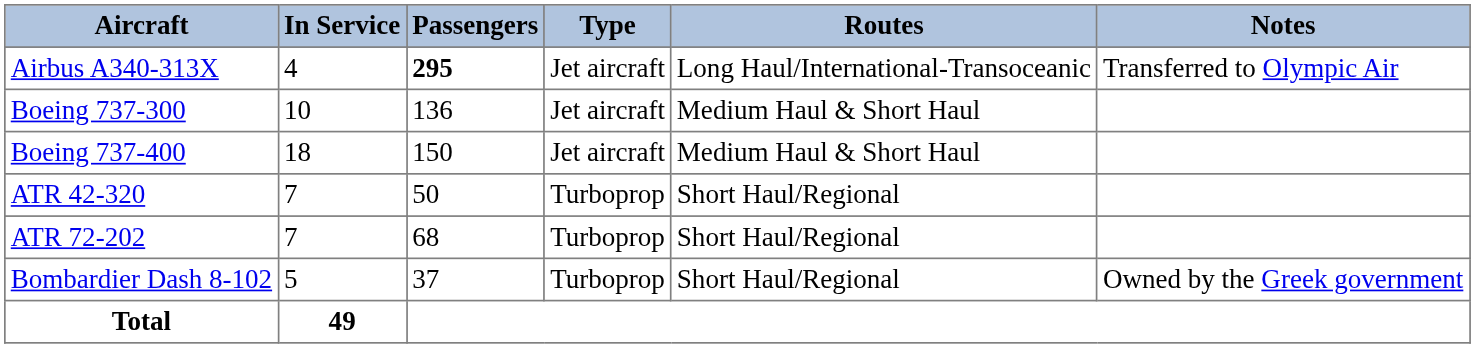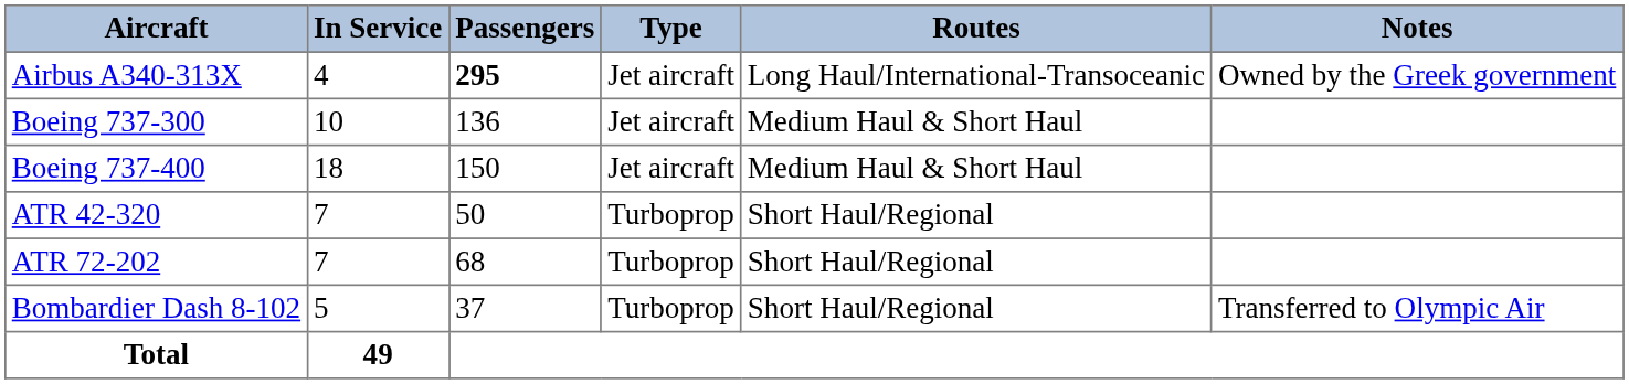 <table class="toccolours" border="1" cellpadding="3" style="border-collapse:collapse">
 <tr style="background:lightsteelblue;">
 <th>Aircraft</th>
 <th>In Service</th>
 <th>Passengers</th>
 <th>Type</th>
 <th>Routes</th>
 <th>Notes</th>
 </tr>
 <tr>
 <td><a href='#'>Airbus A340-313X</a></td>
 <td>4</td>
 <td><strong>295</strong></td>
 <td>Jet aircraft</td>
 <td>Long Haul/International-Transoceanic</td>
-<td>Transferred to <a href='#'>Olympic Air</a></td>
+<td>Owned by the <a href='#'>Greek government</a></td>
 </tr>
 <tr>
 <td><a href='#'>Boeing 737-300</a></td>
 <td>10</td>
 <td>136</td>
 <td>Jet aircraft</td>
 <td>Medium Haul & Short Haul</td>
 <td></td>
 </tr>
 <tr>
 <td><a href='#'>Boeing 737-400</a></td>
 <td>18</td>
 <td>150</td>
 <td>Jet aircraft</td>
 <td>Medium Haul & Short Haul</td>
 <td></td>
 </tr>
 <tr>
 <td><a href='#'>ATR 42-320</a></td>
 <td>7</td>
 <td>50</td>
 <td>Turboprop</td>
 <td>Short Haul/Regional</td>
 <td></td>
 </tr>
 <tr>
 <td><a href='#'>ATR 72-202</a></td>
 <td>7</td>
 <td>68</td>
 <td>Turboprop</td>
 <td>Short Haul/Regional</td>
 <td></td>
 </tr>
 <tr>
 <td><a href='#'>Bombardier Dash 8-102</a></td>
 <td>5</td>
 <td>37</td>
 <td>Turboprop</td>
 <td>Short Haul/Regional</td>
-<td>Owned by the <a href='#'>Greek government</a></td>
+<td>Transferred to <a href='#'>Olympic Air</a></td>
 </tr>
 <tr>
 <th>Total</th>
 <td align=center><strong>49</strong></td>
 <td colspan="6"></td>
 </tr>
 </table>
